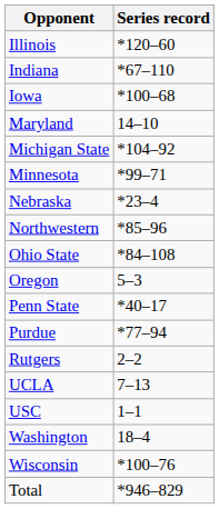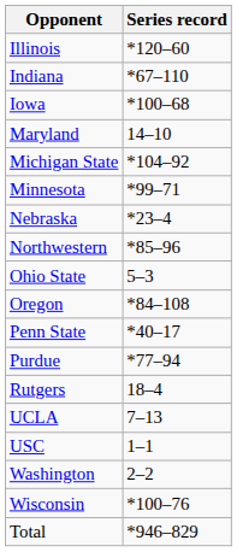 <table class="wikitable">
 <tr * wins not actual totals as seasons of playing with ineligible players have been voided>
 <th>Opponent</th>
 <th>Series record</th>
 </tr>
 <tr>
 <td><a href='#'>Illinois</a></td>
 <td>*120–60</td>
 </tr>
 <tr>
 <td><a href='#'>Indiana</a></td>
 <td>*67–110</td>
 </tr>
 <tr>
 <td><a href='#'>Iowa</a></td>
 <td>*100–68</td>
 </tr>
 <tr>
 <td><a href='#'>Maryland</a></td>
 <td>14–10</td>
 </tr>
 <tr>
 <td><a href='#'>Michigan State</a></td>
 <td>*104–92</td>
 </tr>
 <tr>
 <td><a href='#'>Minnesota</a></td>
 <td>*99–71</td>
 </tr>
 <tr>
 <td><a href='#'>Nebraska</a></td>
 <td>*23–4</td>
 </tr>
 <tr>
 <td><a href='#'>Northwestern</a></td>
 <td>*85–96</td>
 </tr>
 <tr>
 <td><a href='#'>Ohio State</a></td>
-<td>*84–108</td>
+<td>5–3</td>
 </tr>
 <tr>
 <td><a href='#'>Oregon</a></td>
-<td>5–3</td>
+<td>*84–108</td>
 </tr>
 <tr>
 <td><a href='#'>Penn State</a></td>
 <td>*40–17</td>
 </tr>
 <tr>
 <td><a href='#'>Purdue</a></td>
 <td>*77–94</td>
 </tr>
 <tr>
 <td><a href='#'>Rutgers</a></td>
-<td>2–2</td>
+<td>18–4</td>
 </tr>
 <tr>
 <td><a href='#'>UCLA</a></td>
 <td>7–13</td>
 </tr>
 <tr>
 <td><a href='#'>USC</a></td>
 <td>1–1</td>
 </tr>
 <tr>
 <td><a href='#'>Washington</a></td>
-<td>18–4</td>
+<td>2–2</td>
 </tr>
 <tr>
 <td><a href='#'>Wisconsin</a></td>
 <td>*100–76</td>
 </tr>
 <tr>
 <td>Total</td>
 <td>*946–829</td>
 </tr>
 </table>
